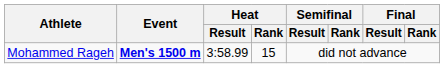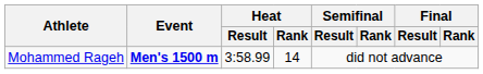 <table class="wikitable" style="font-size:90%">
 <tr>
 <th rowspan="2">Athlete</th>
 <th rowspan="2">Event</th>
 <th colspan="2">Heat</th>
 <th colspan="2">Semifinal</th>
 <th colspan="2">Final</th>
 </tr>
 <tr style="font-size:95%">
 <th>Result</th>
 <th>Rank</th>
 <th>Result</th>
 <th>Rank</th>
 <th>Result</th>
 <th>Rank</th>
 </tr>
 <tr align=center>
 <td align=left><a href='#'>Mohammed Rageh</a></td>
 <td align=left><strong><a href='#'>Men's 1500 m</a></strong></td>
 <td>3:58.99</td>
-<td>15</td>
+<td>14</td>
 <td colspan=4>did not advance</td>
 </tr>
 </table>
